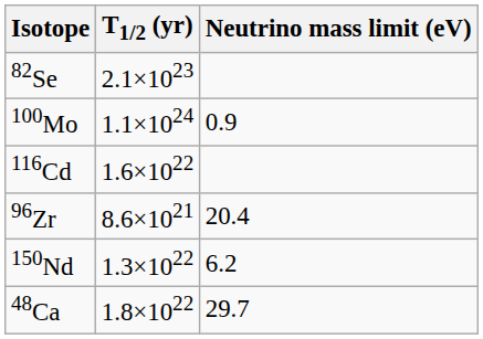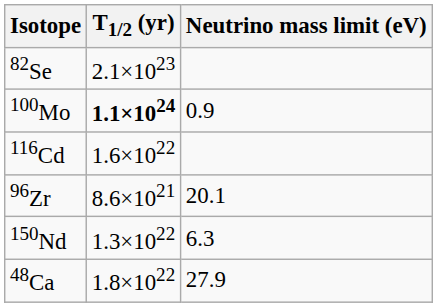 <table class="wikitable">
 <tr>
 <th>Isotope</th>
 <th>T<sub>1/2</sub> (yr)</th>
 <th>Neutrino mass limit (eV)</th>
 </tr>
 <tr>
 <td><sup>82</sup>Se</td>
 <td>2.1×10<sup>23</sup></td>
 <td></td>
 </tr>
 <tr>
 <td><sup>100</sup>Mo</td>
-<td>1.1×10<sup>24</sup></td>
+<td><strong>1.1×10<sup>24</sup></strong></td>
 <td>0.9</td>
 </tr>
 <tr>
 <td><sup>116</sup>Cd</td>
 <td>1.6×10<sup>22</sup></td>
 <td></td>
 </tr>
 <tr>
 <td><sup>96</sup>Zr</td>
 <td>8.6×10<sup>21</sup></td>
-<td>20.4</td>
+<td>20.1</td>
 </tr>
 <tr>
 <td><sup>150</sup>Nd</td>
 <td>1.3×10<sup>22</sup></td>
-<td>6.2</td>
+<td>6.3</td>
 </tr>
 <tr>
 <td><sup>48</sup>Ca</td>
 <td>1.8×10<sup>22</sup></td>
-<td>29.7</td>
+<td>27.9</td>
 </tr>
 </table>
